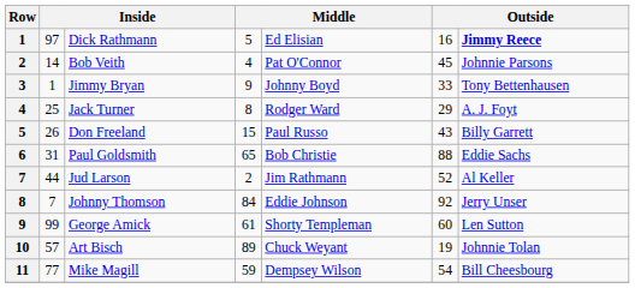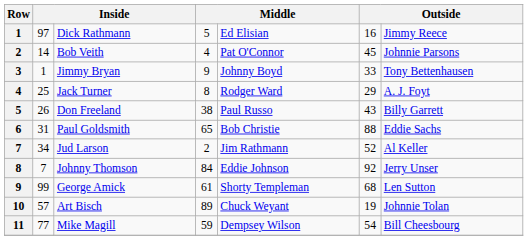 <table class="wikitable" style="font-size: 90%;">
 <tr>
 <th>Row</th>
 <th colspan=2 width="195">Inside</th>
 <th colspan=2 width="195">Middle</th>
 <th colspan=2 width="195">Outside</th>
 </tr>
 <tr>
 <th>1</th>
 <td align="center" width="20">97</td>
 <td>  <a href='#'>Dick Rathmann</a></td>
 <td align="center" width="20">5</td>
 <td>  <a href='#'>Ed Elisian</a></td>
 <td align="center" width="20">16</td>
-<td><strong> <a href='#'>Jimmy Reece</a></strong></td>
+<td> <a href='#'>Jimmy Reece</a></td>
 </tr>
 <tr>
 <th>2</th>
 <td align="center" width="20">14</td>
 <td> <a href='#'>Bob Veith</a></td>
 <td align="center" width="20">4</td>
 <td> <a href='#'>Pat O'Connor</a></td>
 <td align="center" width="20">45</td>
 <td> <a href='#'>Johnnie Parsons</a> </td>
 </tr>
 <tr>
 <th>3</th>
 <td align="center" width="20">1</td>
 <td> <a href='#'>Jimmy Bryan</a></td>
 <td align="center" width="20">9</td>
 <td> <a href='#'>Johnny Boyd</a></td>
 <td align="center" width="20">33</td>
 <td> <a href='#'>Tony Bettenhausen</a></td>
 </tr>
 <tr>
 <th>4</th>
 <td align="center" width="20">25</td>
 <td> <a href='#'>Jack Turner</a></td>
 <td align="center" width="20">8</td>
 <td> <a href='#'>Rodger Ward</a></td>
 <td align="center" width="20">29</td>
 <td> <a href='#'>A. J. Foyt</a> </td>
 </tr>
 <tr>
 <th>5</th>
 <td align="center" width="20">26</td>
 <td> <a href='#'>Don Freeland</a></td>
-<td align="center" width="20">15</td>
+<td align="center" width="20">38</td>
 <td> <a href='#'>Paul Russo</a></td>
 <td align="center" width="20">43</td>
 <td> <a href='#'>Billy Garrett</a></td>
 </tr>
 <tr>
 <th>6</th>
 <td align="center" width="20">31</td>
 <td> <a href='#'>Paul Goldsmith</a> </td>
 <td align="center" width="20">65</td>
 <td> <a href='#'>Bob Christie</a></td>
 <td align="center" width="20">88</td>
 <td> <a href='#'>Eddie Sachs</a></td>
 </tr>
 <tr>
 <th>7</th>
-<td align="center" width="20">44</td>
+<td align="center" width="20">34</td>
 <td> <a href='#'>Jud Larson</a> </td>
 <td align="center" width="20">2</td>
 <td> <a href='#'>Jim Rathmann</a></td>
 <td align="center" width="20">52</td>
 <td> <a href='#'>Al Keller</a></td>
 </tr>
 <tr>
 <th>8</th>
 <td align="center" width="20">7</td>
 <td> <a href='#'>Johnny Thomson</a></td>
 <td align="center" width="20">84</td>
 <td> <a href='#'>Eddie Johnson</a></td>
 <td align="center" width="20">92</td>
 <td> <a href='#'>Jerry Unser</a> </td>
 </tr>
 <tr>
 <th>9</th>
 <td align="center" width="20">99</td>
 <td> <a href='#'>George Amick</a> </td>
 <td align="center" width="20">61</td>
 <td> <a href='#'>Shorty Templeman</a></td>
-<td align="center" width="20">60</td>
+<td align="center" width="20">68</td>
 <td> <a href='#'>Len Sutton</a> </td>
 </tr>
 <tr>
 <th>10</th>
 <td align="center" width="20">57</td>
 <td> <a href='#'>Art Bisch</a> </td>
 <td align="center" width="20">89</td>
 <td> <a href='#'>Chuck Weyant</a></td>
 <td align="center" width="20">19</td>
 <td> <a href='#'>Johnnie Tolan</a></td>
 </tr>
 <tr>
 <th>11</th>
 <td align="center" width="20">77</td>
 <td> <a href='#'>Mike Magill</a></td>
 <td align="center" width="20">59</td>
 <td> <a href='#'>Dempsey Wilson</a> </td>
 <td align="center" width="20">54</td>
 <td> <a href='#'>Bill Cheesbourg</a></td>
 </tr>
 <tr>
 </tr>
 </table>
